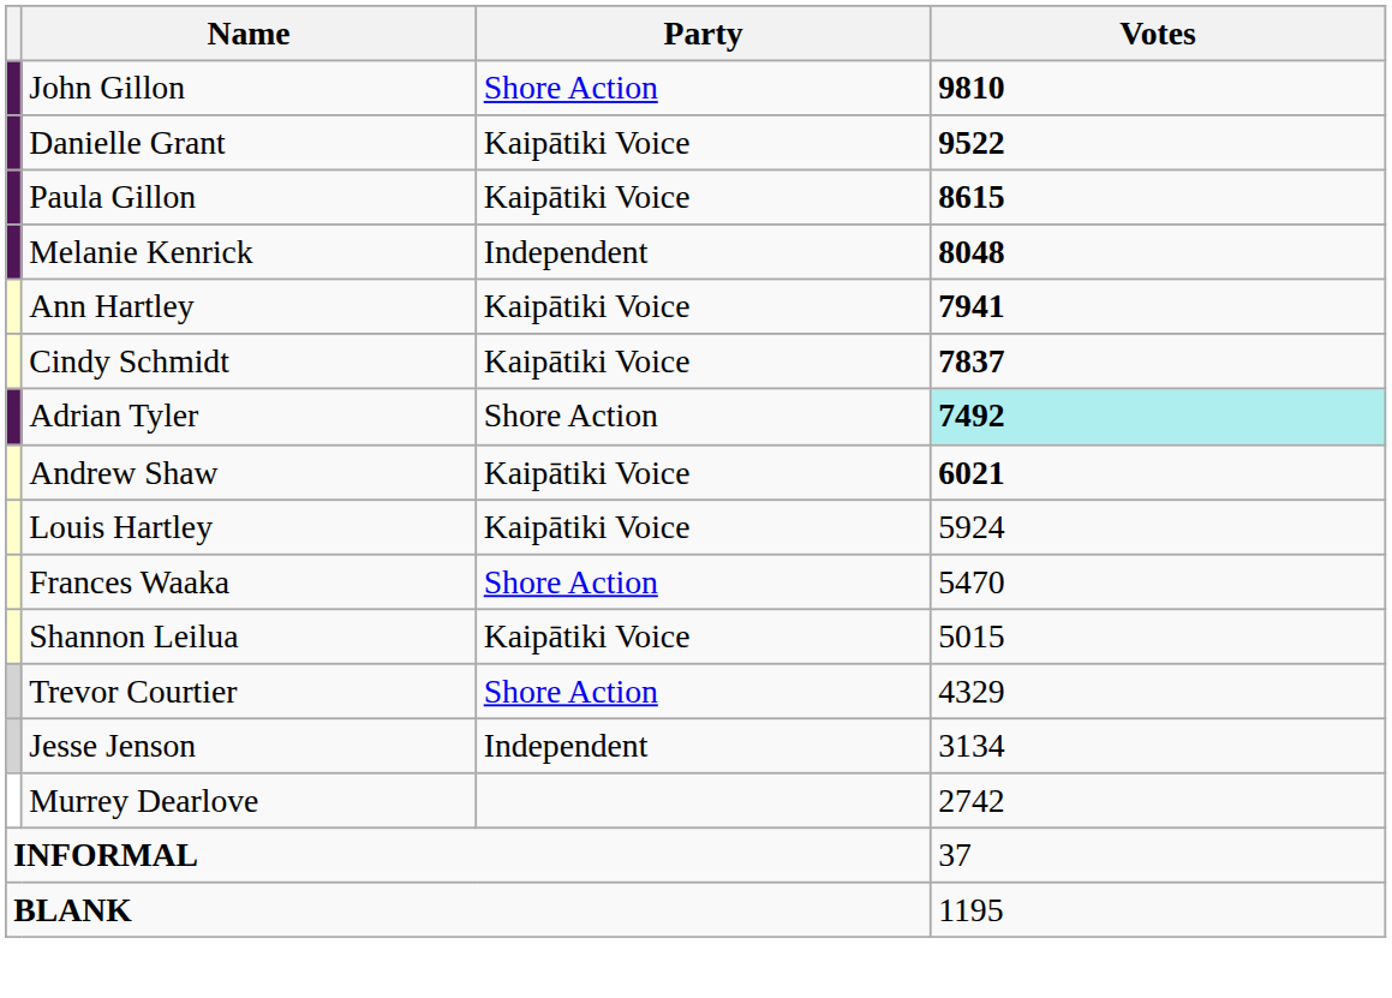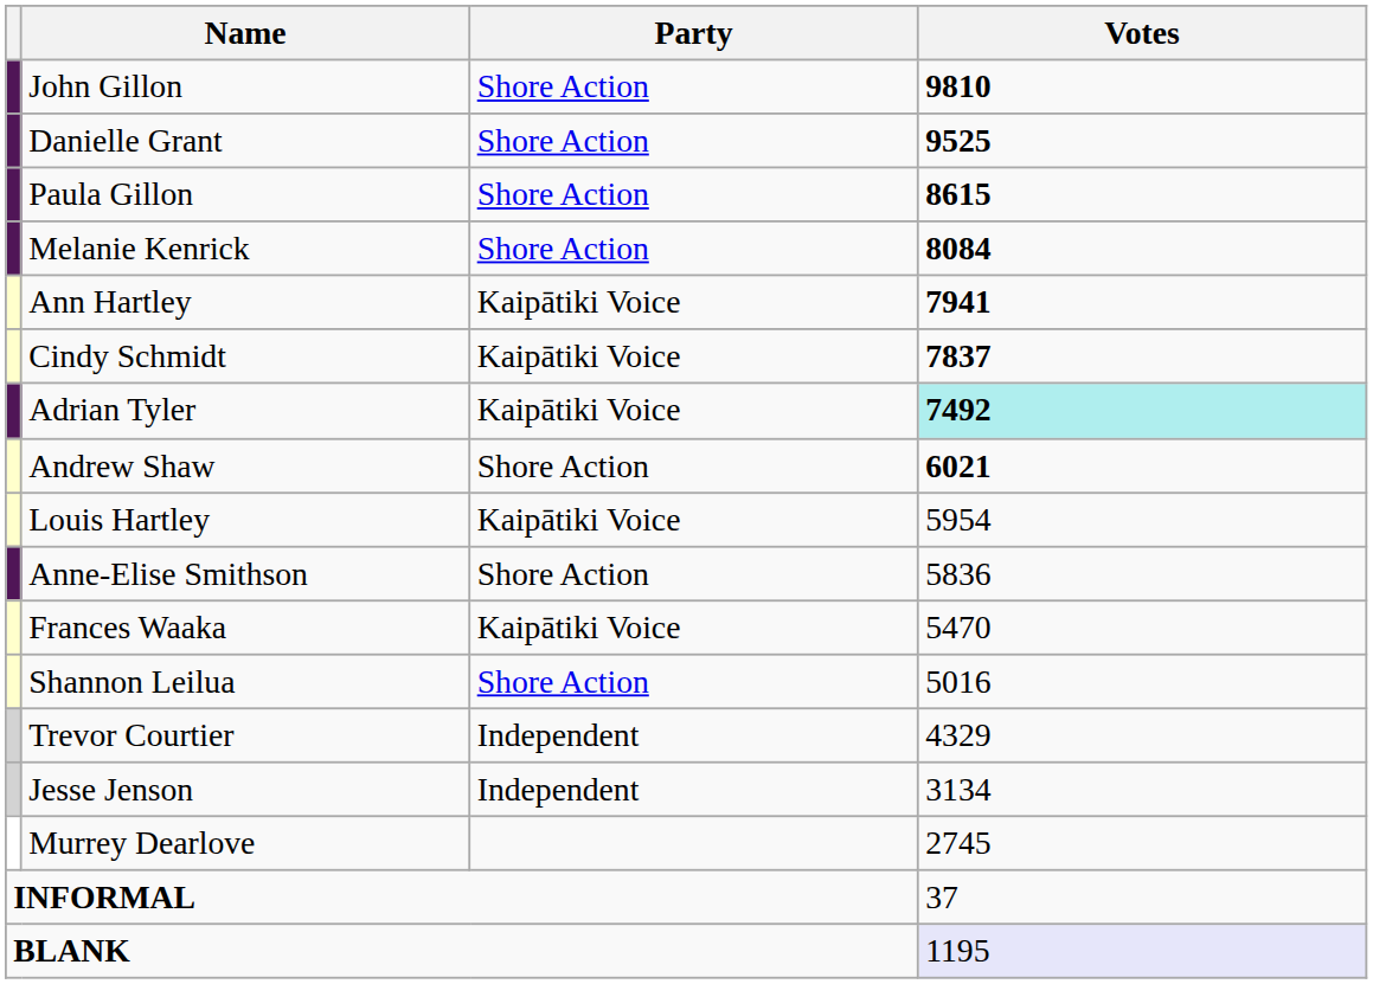 <table width="50%" class="wikitable" style="font-size: 95%; width=20%;">
 <tr>
 <th width="1%"></th>
 <th width="33%">Name</th>
 <th width="33%">Party</th>
 <th width="33%">Votes</th>
 </tr>
 <tr>
 <td style="color:inherit;background:#501557"></td>
 <td>John Gillon</td>
 <td><a href='#'>Shore Action</a></td>
 <td><strong>9810</strong></td>
 </tr>
 <tr>
 <td style="color:inherit;background:#501557"></td>
 <td>Danielle Grant</td>
-<td>Kaipātiki Voice</td>
-<td><strong>9522</strong></td>
+<td><a href='#'>Shore Action</a></td>
+<td><strong>9525</strong></td>
 </tr>
 <tr>
 <td style="color:inherit;background:#501557"></td>
 <td>Paula Gillon</td>
-<td>Kaipātiki Voice</td>
+<td><a href='#'>Shore Action</a></td>
 <td><strong>8615</strong></td>
 </tr>
 <tr>
 <td style="color:inherit;background:#501557"></td>
 <td>Melanie Kenrick</td>
-<td>Independent</td>
-<td><strong>8048</strong></td>
+<td><a href='#'>Shore Action</a></td>
+<td><strong>8084</strong></td>
 </tr>
 <tr>
 <td style="color:inherit;background:#ffffcc"></td>
 <td>Ann Hartley</td>
 <td>Kaipātiki Voice</td>
 <td><strong>7941</strong></td>
 </tr>
 <tr>
 <td style="color:inherit;background:#ffffcc"></td>
 <td>Cindy Schmidt</td>
 <td>Kaipātiki Voice</td>
 <td><strong>7837</strong></td>
 </tr>
 <tr>
 <td style="color:inherit;background:#501557"></td>
 <td>Adrian Tyler</td>
-<td>Shore Action</td>
+<td>Kaipātiki Voice</td>
 <td style="background: paleturquoise;"><strong>7492</strong></td>
 </tr>
 <tr>
 <td style="color:inherit;background:#ffffcc"></td>
 <td>Andrew Shaw</td>
-<td>Kaipātiki Voice</td>
+<td>Shore Action</td>
 <td><strong>6021</strong></td>
 </tr>
 <tr>
 <td style="color:inherit;background:#ffffcc"></td>
 <td>Louis Hartley</td>
 <td>Kaipātiki Voice</td>
-<td>5924</td>
+<td>5954</td>
+</tr>
+<tr>
+<td style="color:inherit;background:#501557"></td>
+<td>Anne-Elise Smithson</td>
+<td>Shore Action</td>
+<td>5836</td>
 </tr>
 <tr>
 <td style="color:inherit;background:#ffffcc"></td>
 <td>Frances Waaka</td>
-<td><a href='#'>Shore Action</a></td>
+<td>Kaipātiki Voice</td>
 <td>5470</td>
 </tr>
 <tr>
 <td style="color:inherit;background:#ffffcc"></td>
 <td>Shannon Leilua</td>
-<td>Kaipātiki Voice</td>
-<td>5015</td>
+<td><a href='#'>Shore Action</a></td>
+<td>5016</td>
 </tr>
 <tr>
 <td bgcolor="lightgrey"></td>
 <td>Trevor Courtier</td>
-<td><a href='#'>Shore Action</a></td>
+<td>Independent</td>
 <td>4329</td>
 </tr>
 <tr>
 <td bgcolor="lightgrey"></td>
 <td>Jesse Jenson</td>
 <td>Independent</td>
 <td>3134</td>
 </tr>
 <tr>
 <td style="color:inherit;background:#ffffff"></td>
 <td>Murrey Dearlove</td>
 <td></td>
-<td>2742</td>
+<td>2745</td>
 </tr>
 <tr>
 <td colspan="3"><strong>INFORMAL</strong></td>
 <td>37</td>
 </tr>
 <tr>
 <td colspan="3"><strong>BLANK</strong></td>
-<td>1195</td>
+<td style="background: lavender;">1195</td>
 </tr>
 </table>
